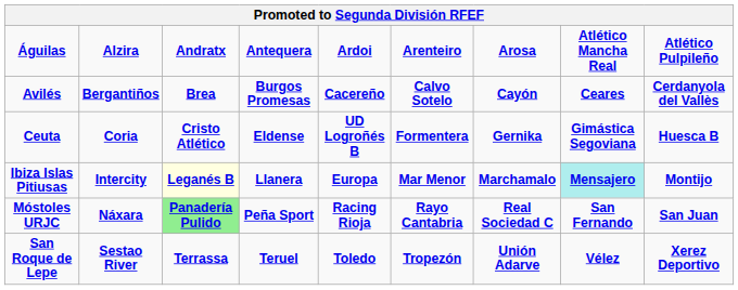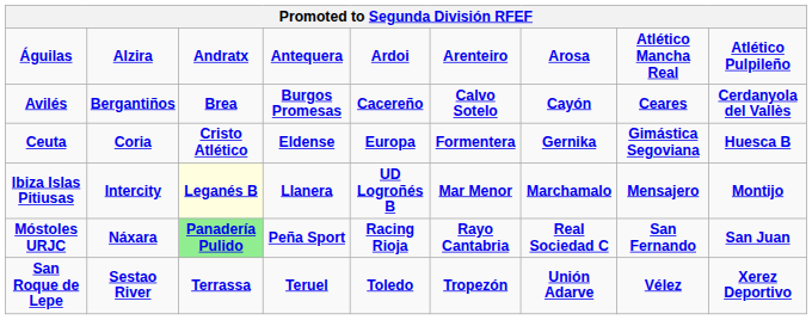 <table class="wikitable" style="text-align: center; margin: 0 auto;">
 <tr>
 <th colspan="9">Promoted to <a href='#'>Segunda División RFEF</a></th>
 </tr>
 <tr>
 <td><strong><a href='#'>Águilas</a></strong><br></td>
 <td><strong><a href='#'>Alzira</a></strong><br></td>
 <td><strong><a href='#'>Andratx</a></strong><br></td>
 <td><strong><a href='#'>Antequera</a></strong><br></td>
 <td><strong><a href='#'>Ardoi</a></strong><br></td>
 <td><strong><a href='#'>Arenteiro</a></strong><br></td>
 <td><strong><a href='#'>Arosa</a></strong><br></td>
 <td><strong><a href='#'>Atlético Mancha Real</a></strong><br></td>
 <td><strong><a href='#'>Atlético Pulpileño</a></strong><br></td>
 </tr>
 <tr>
 <td><strong><a href='#'>Avilés</a></strong><br></td>
 <td><strong><a href='#'>Bergantiños</a></strong><br></td>
 <td><strong><a href='#'>Brea</a></strong><br></td>
 <td><strong><a href='#'>Burgos Promesas</a></strong><br></td>
 <td><strong><a href='#'>Cacereño</a></strong><br></td>
 <td><strong><a href='#'>Calvo Sotelo</a></strong><br></td>
 <td><strong><a href='#'>Cayón</a></strong><br></td>
 <td><strong><a href='#'>Ceares</a></strong><br></td>
 <td><strong><a href='#'>Cerdanyola del Vallès</a></strong><br></td>
 </tr>
 <tr>
 <td><strong><a href='#'>Ceuta</a></strong><br></td>
 <td><strong><a href='#'>Coria</a></strong><br></td>
 <td><strong><a href='#'>Cristo Atlético</a></strong><br></td>
 <td><strong><a href='#'>Eldense</a></strong><br></td>
-<td><strong><a href='#'>UD Logroñés B</a></strong><br></td>
+<td><strong><a href='#'>Europa</a></strong><br></td>
 <td><strong><a href='#'>Formentera</a></strong><br></td>
 <td><strong><a href='#'>Gernika</a></strong><br></td>
 <td><strong><a href='#'>Gimástica Segoviana</a></strong><br></td>
 <td><strong><a href='#'>Huesca B</a></strong><br></td>
 </tr>
 <tr>
 <td><strong><a href='#'>Ibiza Islas Pitiusas</a></strong><br></td>
 <td><strong><a href='#'>Intercity</a></strong><br></td>
 <td style="background: lightyellow;"><strong><a href='#'>Leganés B</a></strong><br></td>
 <td><strong><a href='#'>Llanera</a></strong><br></td>
-<td><strong><a href='#'>Europa</a></strong><br></td>
+<td><strong><a href='#'>UD Logroñés B</a></strong><br></td>
 <td><strong><a href='#'>Mar Menor</a></strong><br></td>
 <td><strong><a href='#'>Marchamalo</a></strong><br></td>
-<td style="background: paleturquoise;"><strong><a href='#'>Mensajero</a></strong><br></td>
+<td><strong><a href='#'>Mensajero</a></strong><br></td>
 <td><strong><a href='#'>Montijo</a></strong><br></td>
 </tr>
 <tr>
 <td><strong><a href='#'>Móstoles URJC</a></strong><br></td>
 <td><strong><a href='#'>Náxara</a></strong><br></td>
 <td style="background: lightgreen;"><strong><a href='#'>Panadería Pulido</a></strong><br></td>
 <td><strong><a href='#'>Peña Sport</a></strong><br></td>
 <td><strong><a href='#'>Racing Rioja</a></strong><br></td>
 <td><strong><a href='#'>Rayo Cantabria</a></strong><br></td>
 <td><strong><a href='#'>Real Sociedad C</a></strong><br></td>
 <td><strong><a href='#'>San Fernando</a></strong><br></td>
 <td><strong><a href='#'>San Juan</a></strong><br></td>
 </tr>
 <tr>
 <td><strong><a href='#'>San Roque de Lepe</a></strong><br></td>
 <td><strong><a href='#'>Sestao River</a></strong><br></td>
 <td><strong><a href='#'>Terrassa</a></strong><br></td>
 <td><strong><a href='#'>Teruel</a></strong><br></td>
 <td><strong><a href='#'>Toledo</a></strong><br></td>
 <td><strong><a href='#'>Tropezón</a></strong><br></td>
 <td><strong><a href='#'>Unión Adarve</a></strong><br></td>
 <td><strong><a href='#'>Vélez</a></strong><br></td>
 <td><strong><a href='#'>Xerez Deportivo</a></strong><br></td>
 </tr>
 </table>
